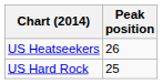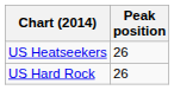 <table class="wikitable sortable plainrowheaders">
 <tr>
 <th scope="col">Chart (2014)</th>
 <th scope="col">Peak<br> position</th>
 </tr>
 <tr>
 <td><a href='#'>US Heatseekers</a></td>
 <td>26</td>
 </tr>
 <tr>
 <td><a href='#'>US Hard Rock</a></td>
-<td>25</td>
+<td>26</td>
 </tr>
 </table>
